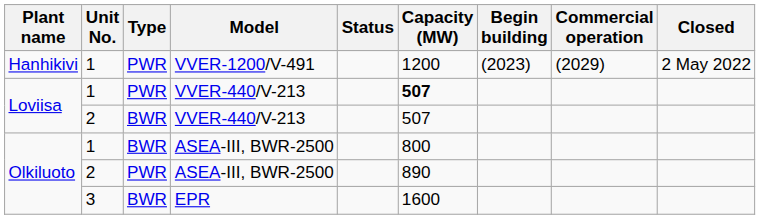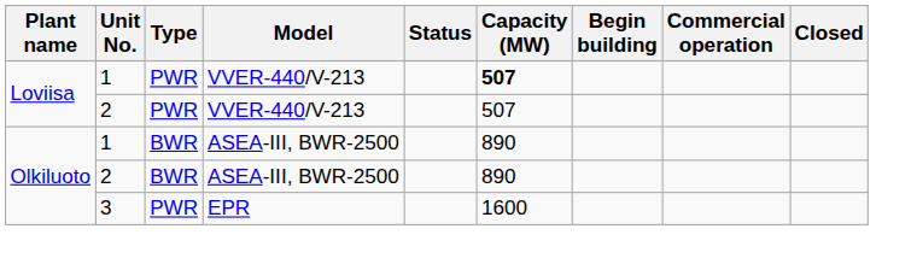 <table class="wikitable sortable mw-datatable">
 <tr>
 <th>Plant<br>name</th>
 <th>Unit<br>No.</th>
 <th>Type</th>
 <th>Model</th>
 <th>Status</th>
 <th>Capacity<br>(MW)</th>
 <th>Begin<br>building</th>
 <th>Commercial<br>operation</th>
 <th>Closed</th>
-</tr>
-<tr>
-<td><a href='#'>Hanhikivi</a></td>
-<td>1</td>
-<td><a href='#'>PWR</a></td>
-<td><a href='#'>VVER-1200</a>/V-491</td>
-<td></td>
-<td>1200</td>
-<td>(2023)</td>
-<td>(2029)</td>
-<td>2 May 2022</td>
 </tr>
 <tr>
 <td rowspan=2><a href='#'>Loviisa</a></td>
 <td>1</td>
 <td><a href='#'>PWR</a></td>
 <td><a href='#'>VVER-440</a>/V-213</td>
 <td></td>
 <td><strong>507</strong></td>
 <td></td>
 <td></td>
 <td></td>
 </tr>
 <tr>
 <td>2</td>
-<td><a href='#'>BWR</a></td>
+<td><a href='#'>PWR</a></td>
 <td><a href='#'>VVER-440</a>/V-213</td>
 <td></td>
 <td>507</td>
 <td></td>
 <td></td>
 <td></td>
 </tr>
 <tr>
 <td rowspan=3><a href='#'>Olkiluoto</a></td>
 <td>1</td>
 <td><a href='#'>BWR</a></td>
 <td><a href='#'>ASEA</a>-III, BWR-2500</td>
 <td></td>
-<td>800</td>
+<td>890</td>
 <td></td>
 <td></td>
 <td></td>
 </tr>
 <tr>
 <td>2</td>
-<td><a href='#'>PWR</a></td>
+<td><a href='#'>BWR</a></td>
 <td><a href='#'>ASEA</a>-III, BWR-2500</td>
 <td></td>
 <td>890</td>
 <td></td>
 <td></td>
 <td></td>
 </tr>
 <tr>
 <td>3</td>
-<td><a href='#'>BWR</a></td>
+<td><a href='#'>PWR</a></td>
 <td><a href='#'>EPR</a></td>
 <td></td>
 <td>1600</td>
 <td></td>
 <td></td>
 <td></td>
 </tr>
 </table>
